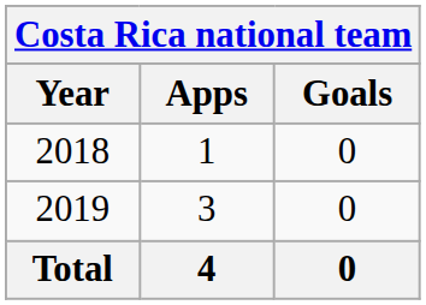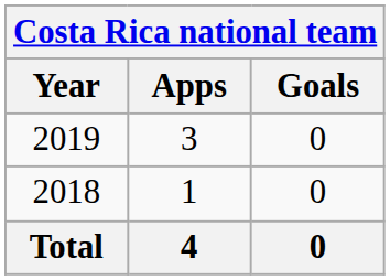 <table class="wikitable" style="text-align:center">
 <tr>
 <th colspan="3"><a href='#'>Costa Rica national team</a></th>
 </tr>
 <tr>
 <th>Year</th>
 <th>Apps</th>
 <th>Goals</th>
 </tr>
 <tr>
-<td>2018</td>
-<td>1</td>
+<td>2019</td>
+<td>3</td>
 <td>0</td>
 </tr>
 <tr>
-<td>2019</td>
-<td>3</td>
+<td>2018</td>
+<td>1</td>
 <td>0</td>
 </tr>
 <tr>
 <th>Total</th>
 <th>4</th>
 <th>0</th>
 </tr>
 </table>
